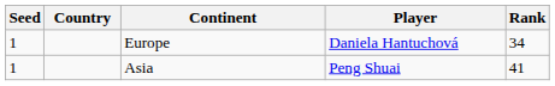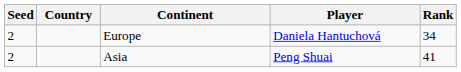 <table class="sortable wikitable">
 <tr>
 <th>Seed</th>
 <th width=70>Country</th>
 <th width=200>Continent</th>
 <th width=175>Player</th>
 <th>Rank</th>
 </tr>
 <tr>
-<td>1</td>
+<td>2</td>
 <td></td>
 <td>Europe</td>
 <td><a href='#'>Daniela Hantuchová</a></td>
 <td>34</td>
 </tr>
 <tr>
-<td>1</td>
+<td>2</td>
 <td></td>
 <td>Asia</td>
 <td><a href='#'>Peng Shuai</a></td>
 <td>41</td>
 </tr>
 </table>
